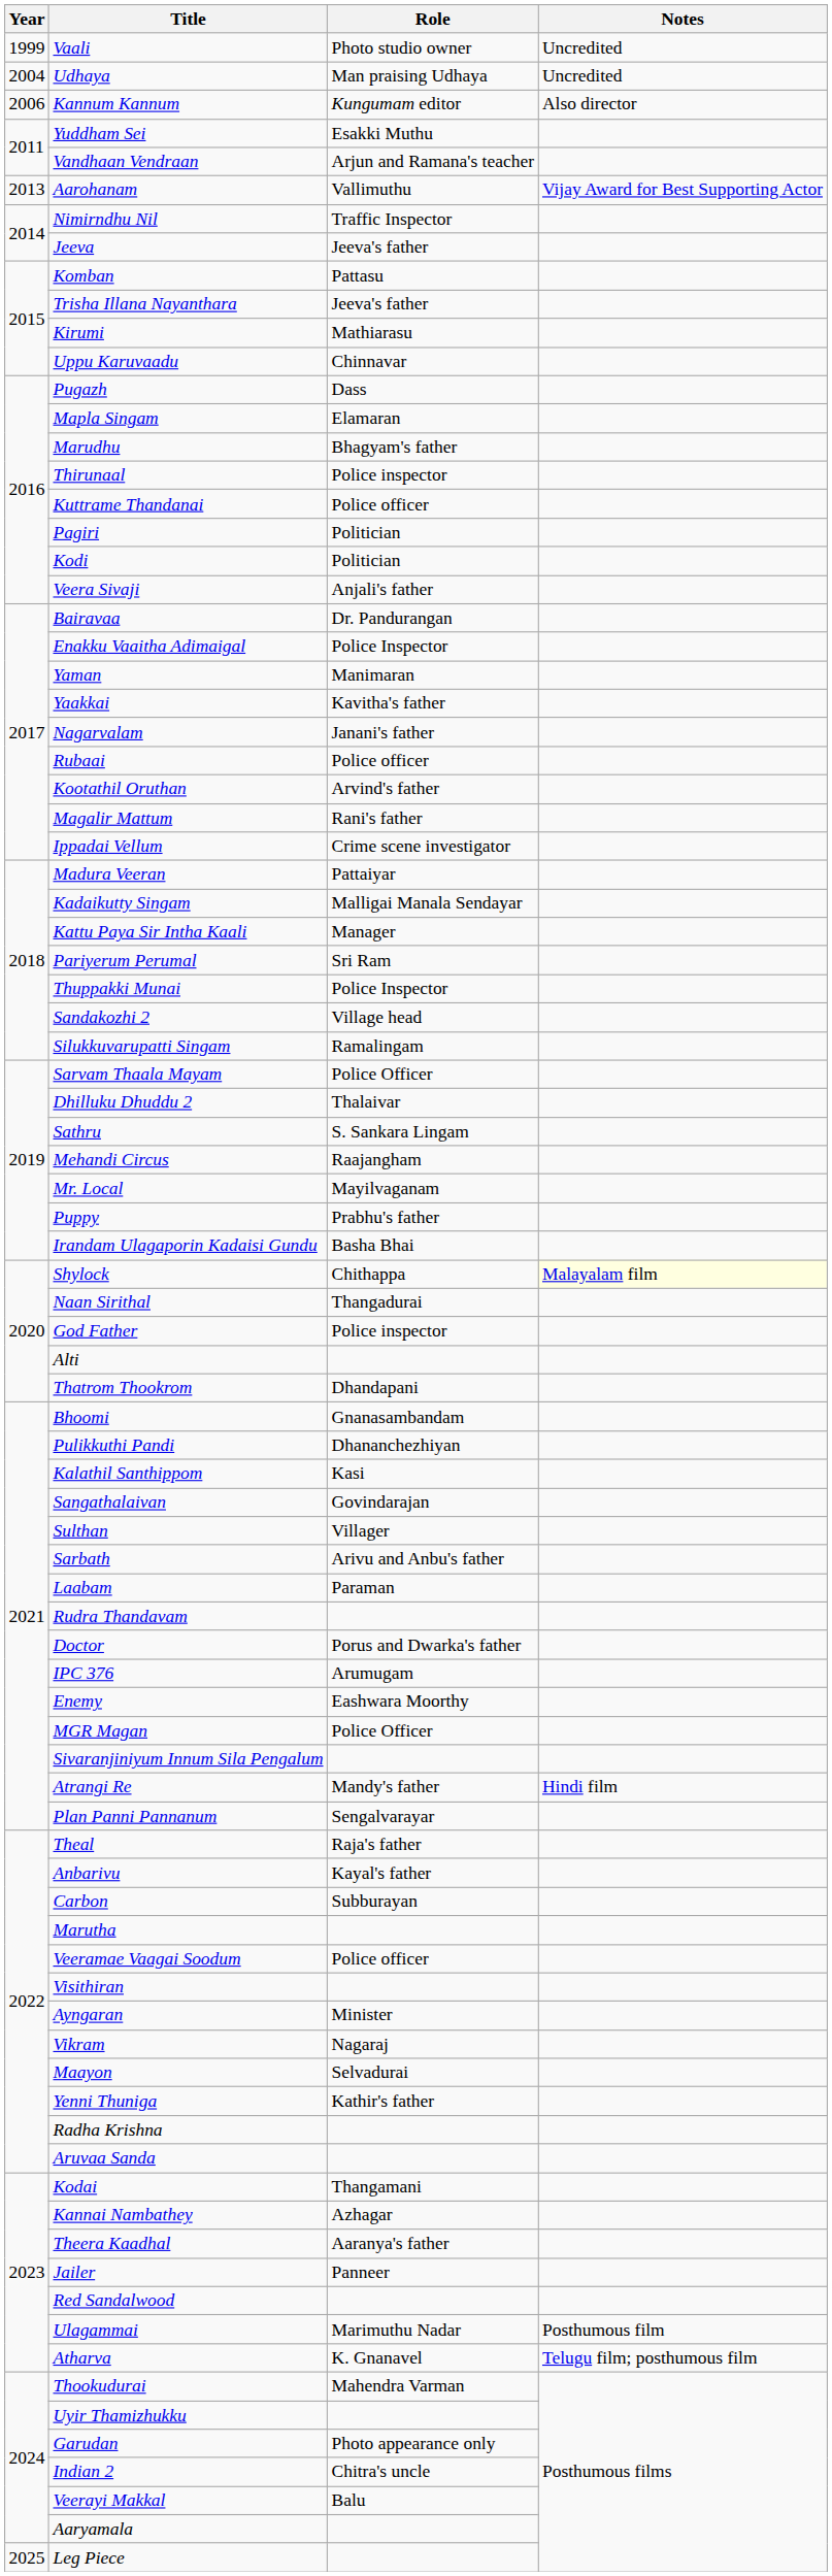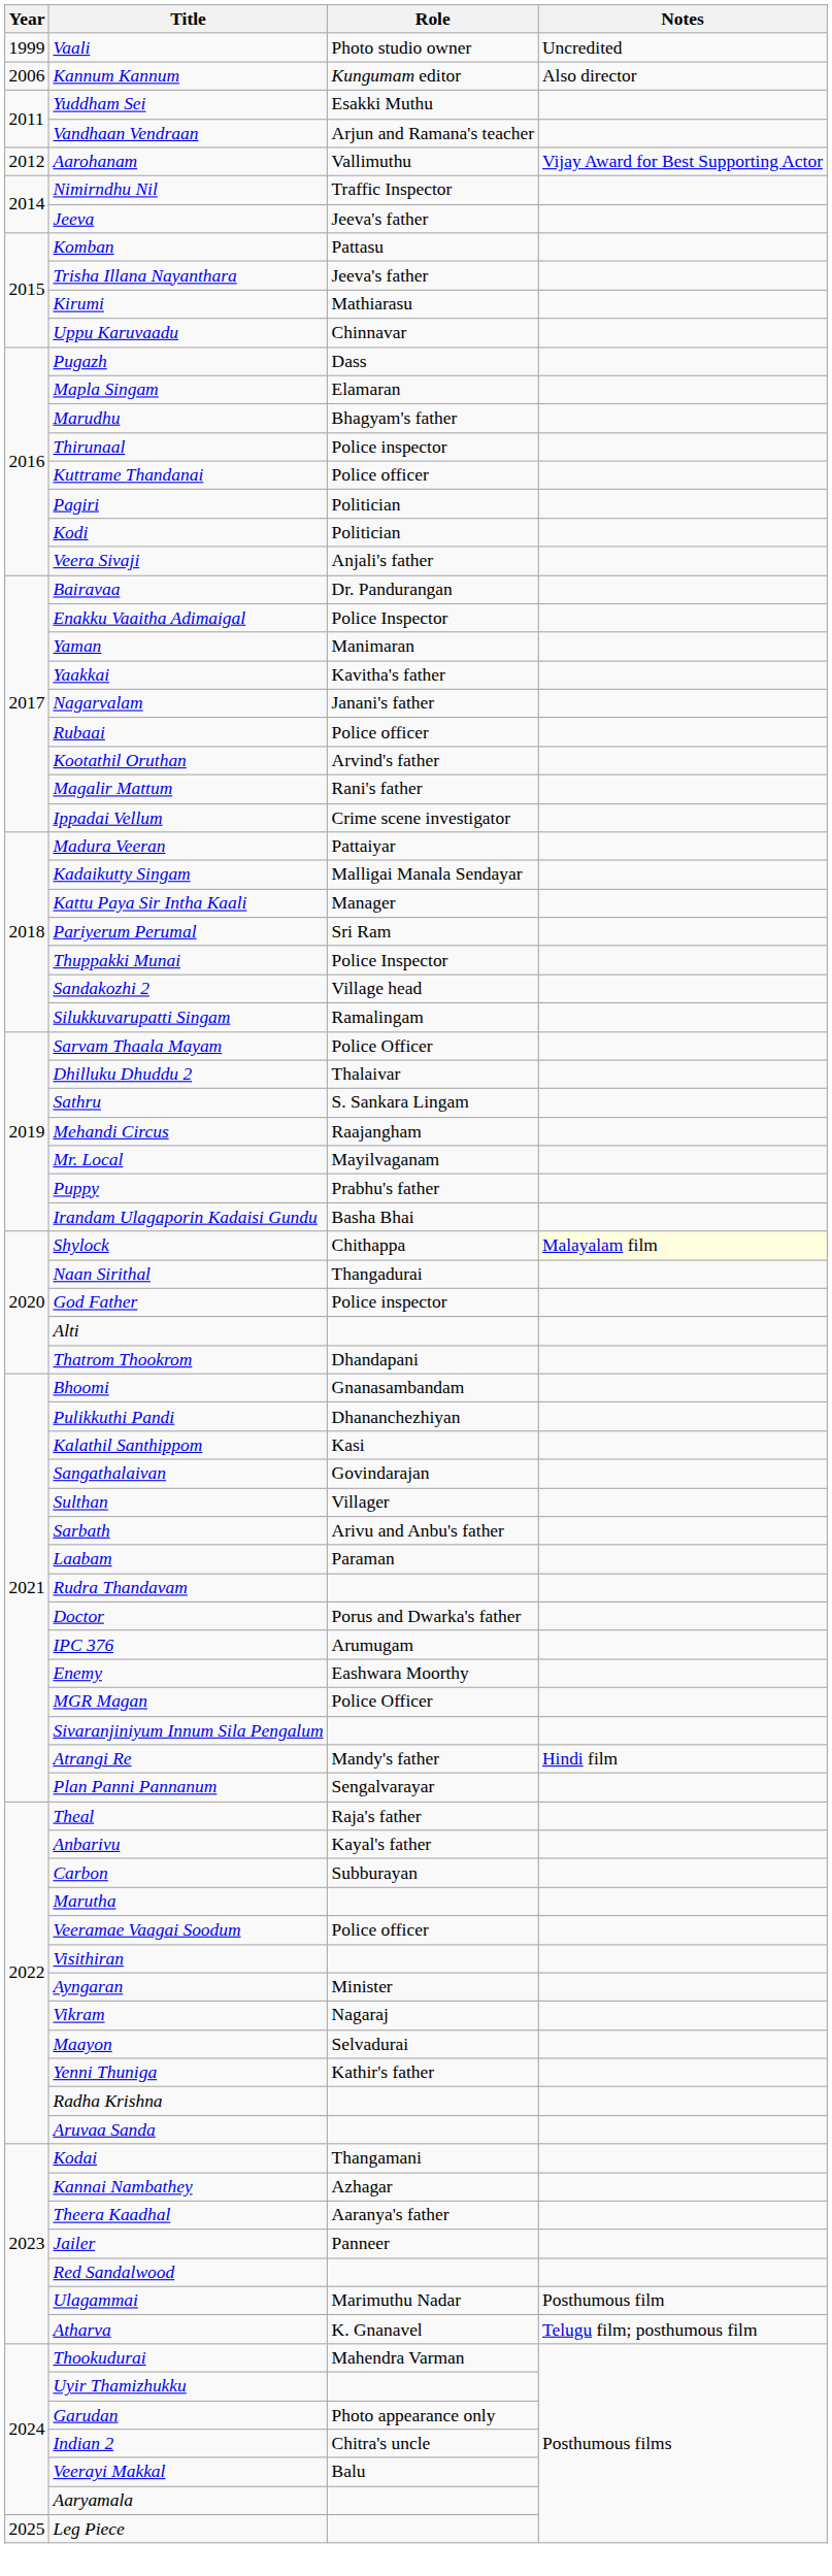 <table class="wikitable sortable">
 <tr>
 <th scope="col">Year</th>
 <th scope="col">Title</th>
 <th scope="col">Role</th>
 <th scope="col" class="unsortable">Notes</th>
 </tr>
 <tr>
 <td>1999</td>
 <td><em><a href='#'>Vaali</a></em></td>
 <td>Photo studio owner</td>
-<td>Uncredited</td>
-</tr>
-<tr>
-<td>2004</td>
-<td><em><a href='#'>Udhaya</a></em></td>
-<td>Man praising Udhaya</td>
 <td>Uncredited</td>
 </tr>
 <tr>
 <td>2006</td>
 <td><em><a href='#'>Kannum Kannum</a></em></td>
 <td><em>Kungumam</em> editor</td>
 <td>Also director</td>
 </tr>
 <tr>
 <td rowspan="2">2011</td>
 <td><em><a href='#'>Yuddham Sei</a></em></td>
 <td>Esakki Muthu</td>
 <td></td>
 </tr>
 <tr>
 <td><em><a href='#'>Vandhaan Vendraan</a></em></td>
 <td>Arjun and Ramana's teacher</td>
 <td></td>
 </tr>
 <tr>
-<td>2013</td>
+<td>2012</td>
 <td><em><a href='#'>Aarohanam</a></em></td>
 <td>Vallimuthu</td>
 <td><a href='#'>Vijay Award for Best Supporting Actor</a></td>
 </tr>
 <tr>
 <td rowspan="2">2014</td>
 <td><em><a href='#'>Nimirndhu Nil</a></em></td>
 <td>Traffic Inspector</td>
 <td></td>
 </tr>
 <tr>
 <td><em><a href='#'>Jeeva</a></em></td>
 <td>Jeeva's father</td>
 <td></td>
 </tr>
 <tr>
 <td rowspan="4">2015</td>
 <td><em><a href='#'>Komban</a></em></td>
 <td>Pattasu</td>
 <td></td>
 </tr>
 <tr>
 <td><em><a href='#'>Trisha Illana Nayanthara</a></em></td>
 <td>Jeeva's father</td>
 <td></td>
 </tr>
 <tr>
 <td><em><a href='#'>Kirumi</a></em></td>
 <td>Mathiarasu</td>
 <td></td>
 </tr>
 <tr>
 <td><em><a href='#'>Uppu Karuvaadu</a></em></td>
 <td>Chinnavar</td>
 <td></td>
 </tr>
 <tr>
 <td rowspan="8">2016</td>
 <td><em><a href='#'>Pugazh</a></em></td>
 <td>Dass</td>
 <td></td>
 </tr>
 <tr>
 <td><em><a href='#'>Mapla Singam</a></em></td>
 <td>Elamaran</td>
 <td></td>
 </tr>
 <tr>
 <td><em><a href='#'>Marudhu</a></em></td>
 <td>Bhagyam's father</td>
 <td></td>
 </tr>
 <tr>
 <td><em><a href='#'>Thirunaal</a></em></td>
 <td>Police inspector</td>
 <td></td>
 </tr>
 <tr>
 <td><em><a href='#'>Kuttrame Thandanai</a></em></td>
 <td>Police officer</td>
 <td></td>
 </tr>
 <tr>
 <td><em><a href='#'>Pagiri</a></em></td>
 <td>Politician</td>
 <td></td>
 </tr>
 <tr>
 <td><em><a href='#'>Kodi</a></em></td>
 <td>Politician</td>
 <td></td>
 </tr>
 <tr>
 <td><em><a href='#'>Veera Sivaji</a></em></td>
 <td>Anjali's father</td>
 <td></td>
 </tr>
 <tr>
 <td rowspan="9">2017</td>
 <td><em><a href='#'>Bairavaa</a></em></td>
 <td>Dr. Pandurangan</td>
 <td></td>
 </tr>
 <tr>
 <td><em><a href='#'>Enakku Vaaitha Adimaigal</a></em></td>
 <td>Police Inspector</td>
 <td></td>
 </tr>
 <tr>
 <td><em><a href='#'>Yaman</a></em></td>
 <td>Manimaran</td>
 <td></td>
 </tr>
 <tr>
 <td><em><a href='#'>Yaakkai</a></em></td>
 <td>Kavitha's father</td>
 <td></td>
 </tr>
 <tr>
 <td><em><a href='#'>Nagarvalam</a></em></td>
 <td>Janani's father</td>
 <td></td>
 </tr>
 <tr>
 <td><em><a href='#'>Rubaai</a></em></td>
 <td>Police officer</td>
 <td></td>
 </tr>
 <tr>
 <td><em><a href='#'>Kootathil Oruthan</a></em></td>
 <td>Arvind's father</td>
 <td></td>
 </tr>
 <tr>
 <td><em><a href='#'>Magalir Mattum</a></em></td>
 <td>Rani's father</td>
 <td></td>
 </tr>
 <tr>
 <td><em><a href='#'>Ippadai Vellum</a></em></td>
 <td>Crime scene investigator</td>
 <td></td>
 </tr>
 <tr>
 <td rowspan="7">2018</td>
 <td><em><a href='#'>Madura Veeran</a></em></td>
 <td>Pattaiyar</td>
 <td></td>
 </tr>
 <tr>
 <td><em><a href='#'>Kadaikutty Singam</a></em></td>
 <td>Malligai Manala Sendayar</td>
 <td></td>
 </tr>
 <tr>
 <td><em><a href='#'>Kattu Paya Sir Intha Kaali</a></em></td>
 <td>Manager</td>
 <td></td>
 </tr>
 <tr>
 <td><em><a href='#'>Pariyerum Perumal</a></em></td>
 <td>Sri Ram</td>
 <td></td>
 </tr>
 <tr>
 <td><em><a href='#'>Thuppakki Munai</a></em></td>
 <td>Police Inspector</td>
 <td></td>
 </tr>
 <tr>
 <td><em><a href='#'>Sandakozhi 2</a></em></td>
 <td>Village head</td>
 <td></td>
 </tr>
 <tr>
 <td><em><a href='#'>Silukkuvarupatti Singam</a></em></td>
 <td>Ramalingam</td>
 <td></td>
 </tr>
 <tr>
 <td rowspan = "7">2019</td>
 <td><em><a href='#'>Sarvam Thaala Mayam</a></em></td>
 <td>Police Officer</td>
 <td></td>
 </tr>
 <tr>
 <td><em><a href='#'>Dhilluku Dhuddu 2</a></em></td>
 <td>Thalaivar</td>
 <td></td>
 </tr>
 <tr>
 <td><em><a href='#'>Sathru</a></em></td>
 <td>S. Sankara Lingam</td>
 <td></td>
 </tr>
 <tr>
 <td><em><a href='#'>Mehandi Circus</a></em></td>
 <td>Raajangham</td>
 <td></td>
 </tr>
 <tr>
 <td><em><a href='#'>Mr. Local</a></em></td>
 <td>Mayilvaganam</td>
 <td></td>
 </tr>
 <tr>
 <td><em><a href='#'>Puppy</a></em></td>
 <td>Prabhu's father</td>
 <td></td>
 </tr>
 <tr>
 <td><em><a href='#'>Irandam Ulagaporin Kadaisi Gundu</a></em></td>
 <td>Basha Bhai</td>
 <td></td>
 </tr>
 <tr>
 <td rowspan="5">2020</td>
 <td><em><a href='#'>Shylock</a></em></td>
 <td>Chithappa</td>
 <td style="background: lightyellow;"><a href='#'>Malayalam</a> film</td>
 </tr>
 <tr>
 <td><em><a href='#'>Naan Sirithal</a></em></td>
 <td>Thangadurai</td>
 <td></td>
 </tr>
 <tr>
 <td><em><a href='#'>God Father</a></em></td>
 <td>Police inspector</td>
 <td></td>
 </tr>
 <tr>
 <td><em>Alti</em></td>
 <td></td>
 <td></td>
 </tr>
 <tr>
 <td><em><a href='#'>Thatrom Thookrom</a></em></td>
 <td>Dhandapani</td>
 <td></td>
 </tr>
 <tr>
 <td rowspan="15">2021</td>
 <td><em><a href='#'>Bhoomi</a></em></td>
 <td>Gnanasambandam</td>
 <td></td>
 </tr>
 <tr>
 <td><em><a href='#'>Pulikkuthi Pandi</a></em></td>
 <td>Dhananchezhiyan</td>
 <td></td>
 </tr>
 <tr>
 <td><em><a href='#'>Kalathil Santhippom</a></em></td>
 <td>Kasi</td>
 <td></td>
 </tr>
 <tr>
 <td><em><a href='#'>Sangathalaivan</a></em></td>
 <td>Govindarajan</td>
 <td></td>
 </tr>
 <tr>
 <td><em><a href='#'>Sulthan</a></em></td>
 <td>Villager</td>
 <td></td>
 </tr>
 <tr>
 <td><em><a href='#'>Sarbath</a></em></td>
 <td>Arivu and Anbu's father</td>
 <td></td>
 </tr>
 <tr>
 <td><em><a href='#'>Laabam</a></em></td>
 <td>Paraman</td>
 <td></td>
 </tr>
 <tr>
 <td><em><a href='#'>Rudra Thandavam</a></em></td>
 <td></td>
 <td></td>
 </tr>
 <tr>
 <td><em><a href='#'>Doctor</a></em></td>
 <td>Porus and Dwarka's father</td>
 <td></td>
 </tr>
 <tr>
 <td><em><a href='#'>IPC 376</a></em></td>
 <td>Arumugam</td>
 <td></td>
 </tr>
 <tr>
 <td><em><a href='#'>Enemy</a></em></td>
 <td>Eashwara Moorthy</td>
 <td></td>
 </tr>
 <tr>
 <td><em><a href='#'>MGR Magan</a></em></td>
 <td>Police Officer</td>
 <td></td>
 </tr>
 <tr>
 <td><em><a href='#'>Sivaranjiniyum Innum Sila Pengalum</a></em></td>
 <td></td>
 <td></td>
 </tr>
 <tr>
 <td><em><a href='#'>Atrangi Re</a></em></td>
 <td>Mandy's father</td>
 <td><a href='#'>Hindi</a> film</td>
 </tr>
 <tr>
 <td><em><a href='#'>Plan Panni Pannanum</a></em></td>
 <td>Sengalvarayar</td>
 <td></td>
 </tr>
 <tr>
 <td rowspan="12">2022</td>
 <td><em><a href='#'>Theal</a></em></td>
 <td>Raja's father</td>
 <td></td>
 </tr>
 <tr>
 <td><em><a href='#'>Anbarivu</a></em></td>
 <td>Kayal's father</td>
 <td></td>
 </tr>
 <tr>
 <td><em><a href='#'>Carbon</a></em></td>
 <td>Subburayan</td>
 <td></td>
 </tr>
 <tr>
 <td><em><a href='#'>Marutha</a></em></td>
 <td></td>
 <td></td>
 </tr>
 <tr>
 <td><em><a href='#'>Veeramae Vaagai Soodum</a></em></td>
 <td>Police officer</td>
 <td></td>
 </tr>
 <tr>
 <td><em><a href='#'>Visithiran</a></em></td>
 <td></td>
 <td></td>
 </tr>
 <tr>
 <td><em><a href='#'>Ayngaran</a></em></td>
 <td>Minister</td>
 <td></td>
 </tr>
 <tr>
 <td><em><a href='#'>Vikram</a></em></td>
 <td>Nagaraj</td>
 <td></td>
 </tr>
 <tr>
 <td><em><a href='#'>Maayon</a></em></td>
 <td>Selvadurai</td>
 <td></td>
 </tr>
 <tr>
 <td><em><a href='#'>Yenni Thuniga</a></em></td>
 <td>Kathir's father</td>
 <td></td>
 </tr>
 <tr>
 <td><em>Radha Krishna</em></td>
 <td></td>
 <td></td>
 </tr>
 <tr>
 <td><em><a href='#'>Aruvaa Sanda</a></em></td>
 <td></td>
 <td></td>
 </tr>
 <tr>
 <td rowspan="7">2023</td>
 <td><em><a href='#'>Kodai</a></em></td>
 <td>Thangamani</td>
 <td></td>
 </tr>
 <tr>
 <td><em><a href='#'>Kannai Nambathey</a></em></td>
 <td>Azhagar</td>
 <td></td>
 </tr>
 <tr>
 <td><em><a href='#'>Theera Kaadhal</a></em></td>
 <td>Aaranya's father</td>
 <td></td>
 </tr>
 <tr>
 <td><em><a href='#'>Jailer</a></em></td>
 <td>Panneer</td>
 <td></td>
 </tr>
 <tr>
 <td><em><a href='#'>Red Sandalwood</a></em></td>
 <td></td>
 <td></td>
 </tr>
 <tr>
 <td><em><a href='#'>Ulagammai</a></em></td>
 <td>Marimuthu Nadar</td>
 <td>Posthumous film</td>
 </tr>
 <tr>
 <td><em><a href='#'>Atharva</a></em></td>
 <td>K. Gnanavel</td>
 <td><a href='#'>Telugu</a> film; posthumous film</td>
 </tr>
 <tr>
 <td rowspan="6">2024</td>
 <td><em><a href='#'>Thookudurai</a></em></td>
 <td>Mahendra Varman</td>
 <td rowspan="7">Posthumous films</td>
 </tr>
 <tr>
 <td><em><a href='#'>Uyir Thamizhukku</a></em></td>
 <td></td>
 </tr>
 <tr>
 <td><em><a href='#'>Garudan</a></em></td>
 <td>Photo appearance only</td>
 </tr>
 <tr>
 <td><em><a href='#'>Indian 2</a></em></td>
 <td>Chitra's uncle</td>
 </tr>
 <tr>
 <td><em><a href='#'>Veerayi Makkal</a></em></td>
 <td>Balu</td>
 </tr>
 <tr>
 <td><em>Aaryamala</em></td>
 <td></td>
 </tr>
 <tr>
 <td>2025</td>
 <td><em>Leg Piece</em></td>
 <td></td>
 </tr>
 </table>
